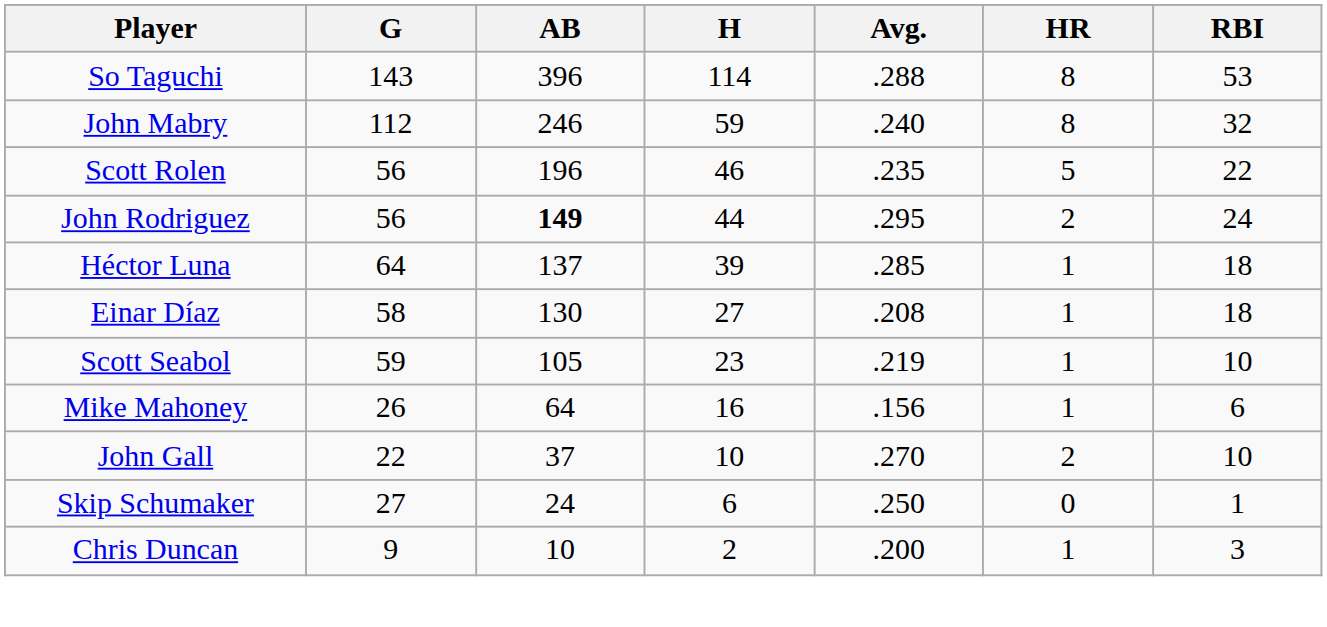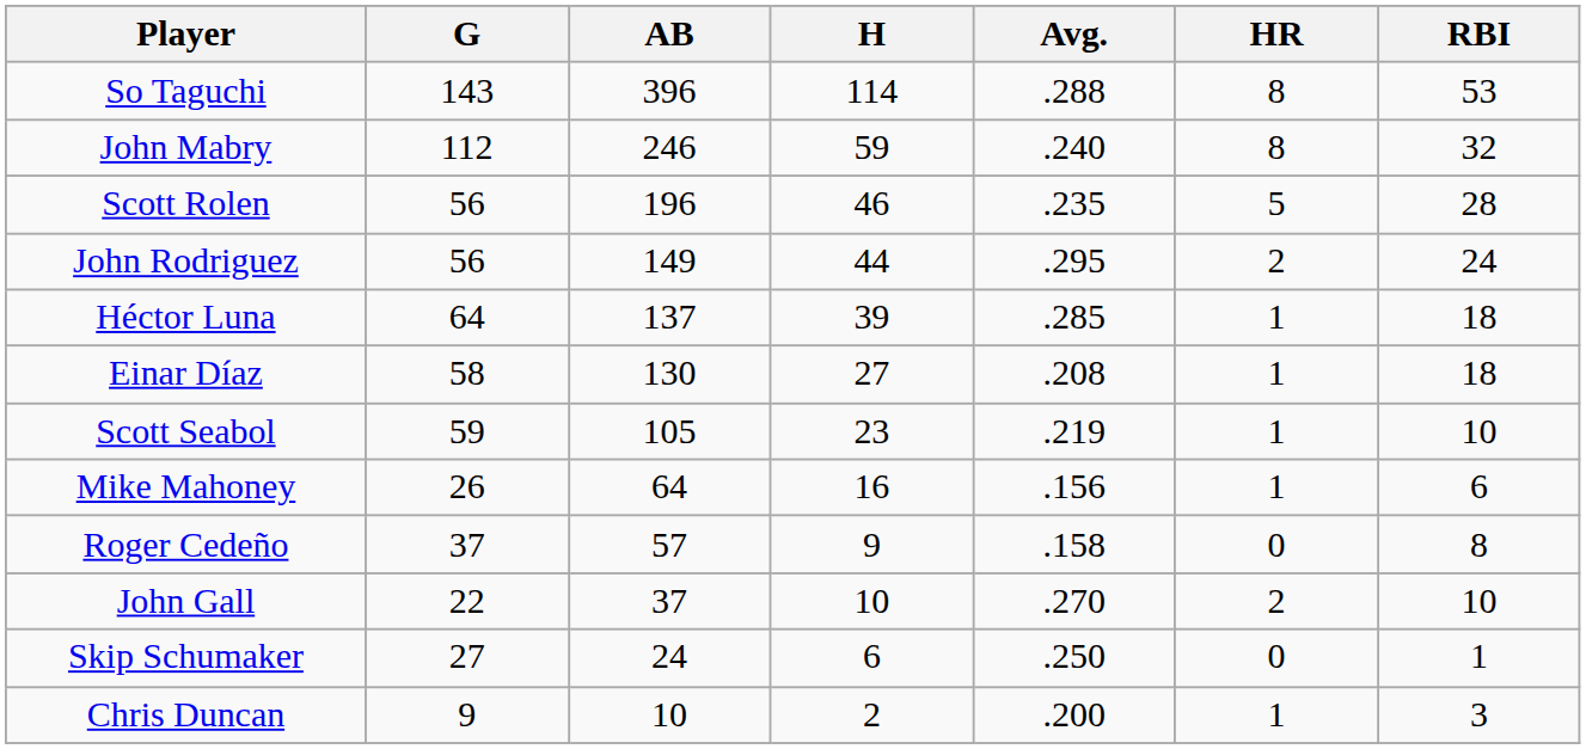 <table class="wikitable sortable">
 <tr>
 <th bgcolor="#DDDDFF" width="16%">Player</th>
 <th bgcolor="#DDDDFF" width="9%">G</th>
 <th bgcolor="#DDDDFF" width="9%">AB</th>
 <th bgcolor="#DDDDFF" width="9%">H</th>
 <th bgcolor="#DDDDFF" width="9%">Avg.</th>
 <th bgcolor="#DDDDFF" width="9%">HR</th>
 <th bgcolor="#DDDDFF" width="9%">RBI</th>
 </tr>
 <tr align="center">
 <td><a href='#'>So Taguchi</a></td>
 <td>143</td>
 <td>396</td>
 <td>114</td>
 <td>.288</td>
 <td>8</td>
 <td>53</td>
 </tr>
 <tr align="center">
 <td><a href='#'>John Mabry</a></td>
 <td>112</td>
 <td>246</td>
 <td>59</td>
 <td>.240</td>
 <td>8</td>
 <td>32</td>
 </tr>
 <tr align="center">
 <td><a href='#'>Scott Rolen</a></td>
 <td>56</td>
 <td>196</td>
 <td>46</td>
 <td>.235</td>
 <td>5</td>
-<td>22</td>
+<td>28</td>
 </tr>
 <tr align="center">
 <td><a href='#'>John Rodriguez</a></td>
 <td>56</td>
-<td><strong>149</strong></td>
+<td>149</td>
 <td>44</td>
 <td>.295</td>
 <td>2</td>
 <td>24</td>
 </tr>
 <tr align="center">
 <td><a href='#'>Héctor Luna</a></td>
 <td>64</td>
 <td>137</td>
 <td>39</td>
 <td>.285</td>
 <td>1</td>
 <td>18</td>
 </tr>
 <tr align="center">
 <td><a href='#'>Einar Díaz</a></td>
 <td>58</td>
 <td>130</td>
 <td>27</td>
 <td>.208</td>
 <td>1</td>
 <td>18</td>
 </tr>
 <tr align="center">
 <td><a href='#'>Scott Seabol</a></td>
 <td>59</td>
 <td>105</td>
 <td>23</td>
 <td>.219</td>
 <td>1</td>
 <td>10</td>
 </tr>
 <tr align="center">
 <td><a href='#'>Mike Mahoney</a></td>
 <td>26</td>
 <td>64</td>
 <td>16</td>
 <td>.156</td>
 <td>1</td>
 <td>6</td>
 </tr>
 <tr align="center">
+<td><a href='#'>Roger Cedeño</a></td>
+<td>37</td>
+<td>57</td>
+<td>9</td>
+<td>.158</td>
+<td>0</td>
+<td>8</td>
+</tr>
+<tr align="center">
 <td><a href='#'>John Gall</a></td>
 <td>22</td>
 <td>37</td>
 <td>10</td>
 <td>.270</td>
 <td>2</td>
 <td>10</td>
 </tr>
 <tr align="center">
 <td><a href='#'>Skip Schumaker</a></td>
 <td>27</td>
 <td>24</td>
 <td>6</td>
 <td>.250</td>
 <td>0</td>
 <td>1</td>
 </tr>
 <tr align="center">
 <td><a href='#'>Chris Duncan</a></td>
 <td>9</td>
 <td>10</td>
 <td>2</td>
 <td>.200</td>
 <td>1</td>
 <td>3</td>
 </tr>
 </table>
